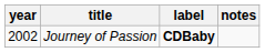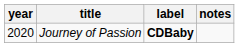 <table class = "wikitable">
 <tr>
 <th>year</th>
 <th>title</th>
 <th>label</th>
 <th>notes</th>
 </tr>
 <tr>
-<td>2002</td>
+<td>2020</td>
 <td><em>Journey of Passion </em></td>
 <td><strong>CDBaby</strong></td>
 <td></td>
 </tr>
 </table>
